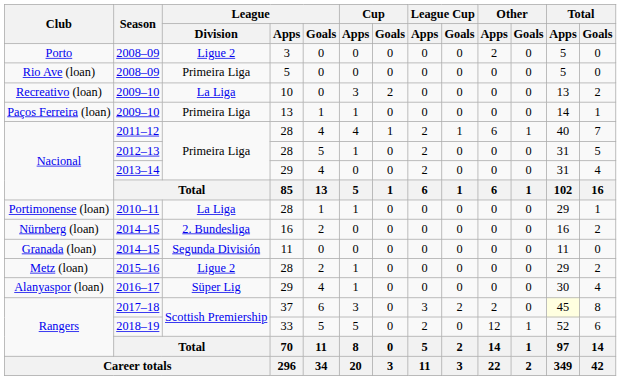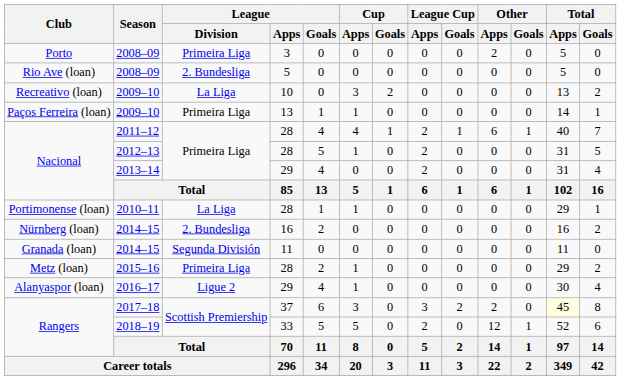 <table class="wikitable" style="text-align: center">
 <tr>
 <th rowspan=2>Club</th>
 <th rowspan=2>Season</th>
 <th colspan=3>League</th>
 <th colspan=2>Cup</th>
 <th colspan=2>League Cup</th>
 <th colspan=2>Other</th>
 <th colspan=2>Total</th>
 </tr>
 <tr>
 <th>Division</th>
 <th>Apps</th>
 <th>Goals</th>
 <th>Apps</th>
 <th>Goals</th>
 <th>Apps</th>
 <th>Goals</th>
 <th>Apps</th>
 <th>Goals</th>
 <th>Apps</th>
 <th>Goals</th>
 </tr>
 <tr>
 <td><a href='#'>Porto</a></td>
 <td><a href='#'>2008–09</a></td>
-<td><a href='#'>Ligue 2</a></td>
+<td><a href='#'>Primeira Liga</a></td>
 <td>3</td>
 <td>0</td>
 <td>0</td>
 <td>0</td>
 <td>0</td>
 <td>0</td>
 <td>2</td>
 <td>0</td>
 <td>5</td>
 <td>0</td>
 </tr>
 <tr>
 <td><a href='#'>Rio Ave</a> (loan)</td>
 <td><a href='#'>2008–09</a></td>
-<td>Primeira Liga</td>
+<td><a href='#'>2. Bundesliga</a></td>
 <td>5</td>
 <td>0</td>
 <td>0</td>
 <td>0</td>
 <td>0</td>
 <td>0</td>
 <td>0</td>
 <td>0</td>
 <td>5</td>
 <td>0</td>
 </tr>
 <tr>
 <td><a href='#'>Recreativo</a> (loan)</td>
 <td><a href='#'>2009–10</a></td>
 <td><a href='#'>La Liga</a></td>
 <td>10</td>
 <td>0</td>
 <td>3</td>
 <td>2</td>
 <td>0</td>
 <td>0</td>
 <td>0</td>
 <td>0</td>
 <td>13</td>
 <td>2</td>
 </tr>
 <tr>
 <td><a href='#'>Paços Ferreira</a> (loan)</td>
 <td><a href='#'>2009–10</a></td>
 <td>Primeira Liga</td>
 <td>13</td>
 <td>1</td>
 <td>1</td>
 <td>0</td>
 <td>0</td>
 <td>0</td>
 <td>0</td>
 <td>0</td>
 <td>14</td>
 <td>1</td>
 </tr>
 <tr>
 <td rowspan=4><a href='#'>Nacional</a></td>
 <td><a href='#'>2011–12</a></td>
 <td rowspan=3>Primeira Liga</td>
 <td>28</td>
 <td>4</td>
 <td>4</td>
 <td>1</td>
 <td>2</td>
 <td>1</td>
 <td>6</td>
 <td>1</td>
 <td>40</td>
 <td>7</td>
 </tr>
 <tr>
 <td><a href='#'>2012–13</a></td>
 <td>28</td>
 <td>5</td>
 <td>1</td>
 <td>0</td>
 <td>2</td>
 <td>0</td>
 <td>0</td>
 <td>0</td>
 <td>31</td>
 <td>5</td>
 </tr>
 <tr>
 <td><a href='#'>2013–14</a></td>
 <td>29</td>
 <td>4</td>
 <td>0</td>
 <td>0</td>
 <td>2</td>
 <td>0</td>
 <td>0</td>
 <td>0</td>
 <td>31</td>
 <td>4</td>
 </tr>
 <tr>
 <th colspan=2>Total</th>
 <th>85</th>
 <th>13</th>
 <th>5</th>
 <th>1</th>
 <th>6</th>
 <th>1</th>
 <th>6</th>
 <th>1</th>
 <th>102</th>
 <th>16</th>
 </tr>
 <tr>
 <td><a href='#'>Portimonense</a> (loan)</td>
 <td><a href='#'>2010–11</a></td>
 <td><a href='#'>La Liga</a></td>
 <td>28</td>
 <td>1</td>
 <td>1</td>
 <td>0</td>
 <td>0</td>
 <td>0</td>
 <td>0</td>
 <td>0</td>
 <td>29</td>
 <td>1</td>
 </tr>
 <tr>
 <td><a href='#'>Nürnberg</a> (loan)</td>
 <td><a href='#'>2014–15</a></td>
 <td><a href='#'>2. Bundesliga</a></td>
 <td>16</td>
 <td>2</td>
 <td>0</td>
 <td>0</td>
 <td>0</td>
 <td>0</td>
 <td>0</td>
 <td>0</td>
 <td>16</td>
 <td>2</td>
 </tr>
 <tr>
 <td><a href='#'>Granada</a> (loan)</td>
 <td><a href='#'>2014–15</a></td>
 <td><a href='#'>Segunda División</a></td>
 <td>11</td>
 <td>0</td>
 <td>0</td>
 <td>0</td>
 <td>0</td>
 <td>0</td>
 <td>0</td>
 <td>0</td>
 <td>11</td>
 <td>0</td>
 </tr>
 <tr>
 <td><a href='#'>Metz</a> (loan)</td>
 <td><a href='#'>2015–16</a></td>
-<td><a href='#'>Ligue 2</a></td>
+<td><a href='#'>Primeira Liga</a></td>
 <td>28</td>
 <td>2</td>
 <td>1</td>
 <td>0</td>
 <td>0</td>
 <td>0</td>
 <td>0</td>
 <td>0</td>
 <td>29</td>
 <td>2</td>
 </tr>
 <tr>
 <td><a href='#'>Alanyaspor</a> (loan)</td>
 <td><a href='#'>2016–17</a></td>
-<td><a href='#'>Süper Lig</a></td>
+<td><a href='#'>Ligue 2</a></td>
 <td>29</td>
 <td>4</td>
 <td>1</td>
 <td>0</td>
 <td>0</td>
 <td>0</td>
 <td>0</td>
 <td>0</td>
 <td>30</td>
 <td>4</td>
 </tr>
 <tr>
 <td rowspan="3"><a href='#'>Rangers</a></td>
 <td><a href='#'>2017–18</a></td>
 <td rowspan="2"><a href='#'>Scottish Premiership</a></td>
 <td>37</td>
 <td>6</td>
 <td>3</td>
 <td>0</td>
 <td>3</td>
 <td>2</td>
 <td>2</td>
 <td>0</td>
 <td style="background: lightyellow;">45</td>
 <td>8</td>
 </tr>
 <tr>
 <td><a href='#'>2018–19</a></td>
 <td>33</td>
 <td>5</td>
 <td>5</td>
 <td>0</td>
 <td>2</td>
 <td>0</td>
 <td>12</td>
 <td>1</td>
 <td>52</td>
 <td>6</td>
 </tr>
 <tr>
 <th colspan="2">Total</th>
 <th>70</th>
 <th>11</th>
 <th>8</th>
 <th>0</th>
 <th>5</th>
 <th>2</th>
 <th>14</th>
 <th>1</th>
 <th>97</th>
 <th>14</th>
 </tr>
 <tr>
 <th colspan="3">Career totals</th>
 <th>296</th>
 <th>34</th>
 <th>20</th>
 <th>3</th>
 <th>11</th>
 <th>3</th>
 <th>22</th>
 <th>2</th>
 <th>349</th>
 <th>42</th>
 </tr>
 </table>
